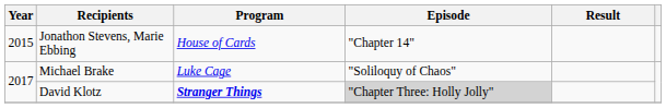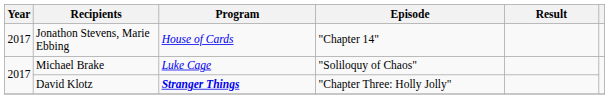 <table class="wikitable plainrowheaders" style="font-size: 90%" width=85%>
 <tr>
 <th scope="col" style="width:2%;">Year</th>
 <th scope="col" style="width:20%;">Recipients</th>
 <th scope="col" style="width:25%;">Program</th>
 <th scope="col" style="width:30%;">Episode</th>
 <th scope="col" style="width:15%;">Result</th>
 <th scope="col" class="unsortable" style="width:1%;"></th>
 </tr>
 <tr>
-<td style="text-align:center;">2015</td>
+<td style="text-align:center;">2017</td>
 <td>Jonathon Stevens, Marie Ebbing</td>
 <td><em><a href='#'>House of Cards</a></em></td>
 <td>"Chapter 14"</td>
 <td></td>
 <td style="text-align:center;"></td>
 </tr>
 <tr>
 <td rowspan="2" style="text-align:center;">2017</td>
 <td>Michael Brake</td>
 <td><em><a href='#'>Luke Cage</a></em></td>
 <td>"Soliloquy of Chaos"</td>
 <td></td>
 <td rowspan="2" style="text-align:center;"></td>
 </tr>
 <tr>
 <td>David Klotz</td>
 <td><strong><em><a href='#'>Stranger Things</a></em></strong></td>
-<td style="background: lightgrey;">"Chapter Three: Holly Jolly"</td>
+<td>"Chapter Three: Holly Jolly"</td>
 <td></td>
 </tr>
 <tr>
 </tr>
 </table>
